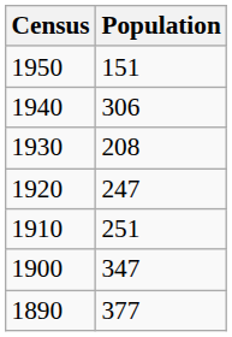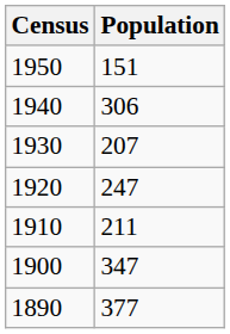 <table class="wikitable">
 <tr>
 <th>Census</th>
 <th>Population</th>
 </tr>
 <tr>
 <td>1950</td>
 <td>151</td>
 </tr>
 <tr>
 <td>1940</td>
 <td>306</td>
 </tr>
 <tr>
 <td>1930</td>
-<td>208</td>
+<td>207</td>
 </tr>
 <tr>
 <td>1920</td>
 <td>247</td>
 </tr>
 <tr>
 <td>1910</td>
-<td>251</td>
+<td>211</td>
 </tr>
 <tr>
 <td>1900</td>
 <td>347</td>
 </tr>
 <tr>
 <td>1890</td>
 <td>377</td>
 </tr>
 </table>
